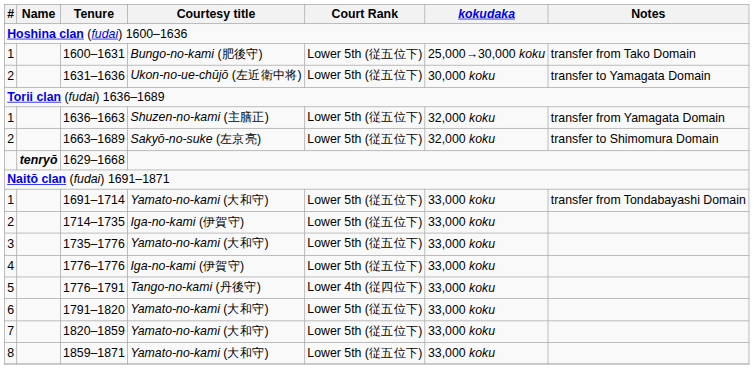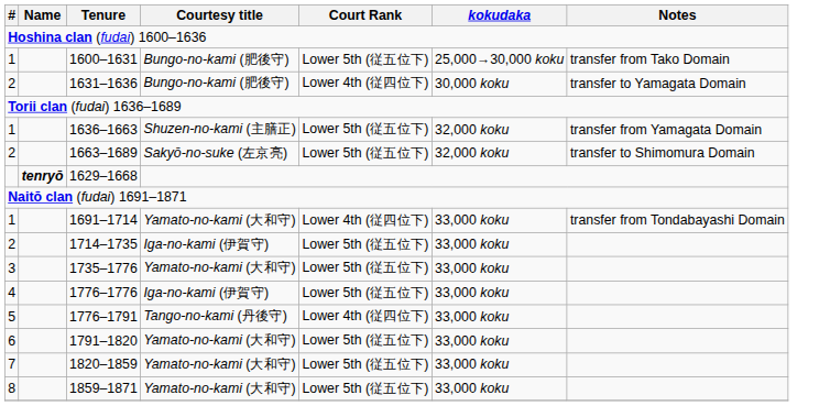 <table class=wikitable>
 <tr>
 <th>#</th>
 <th>Name</th>
 <th>Tenure</th>
 <th>Courtesy title</th>
 <th>Court Rank</th>
 <th><em><a href='#'>kokudaka</a></em></th>
 <th>Notes</th>
 </tr>
 <tr>
 <td colspan=7> <strong><a href='#'>Hoshina clan</a></strong> (<em><a href='#'>fudai</a></em>) 1600–1636 </td>
 </tr>
 <tr>
 <td>1</td>
 <td></td>
 <td>1600–1631</td>
 <td><em>Bungo-no-kami</em> (肥後守)</td>
 <td>Lower 5th (従五位下)</td>
 <td>25,000→30,000 <em>koku</em></td>
 <td>transfer from Tako Domain</td>
 </tr>
 <tr>
 <td>2</td>
 <td></td>
 <td>1631–1636</td>
-<td><em>Ukon-no-ue-chūjō</em> (左近衛中将)</td>
-<td>Lower 5th (従五位下)</td>
+<td><em>Bungo-no-kami</em> (肥後守)</td>
+<td>Lower 4th (従四位下)</td>
 <td>30,000 <em>koku</em></td>
 <td>transfer to Yamagata Domain</td>
 </tr>
 <tr>
 <td colspan=7> <strong><a href='#'>Torii clan</a></strong> (<em>fudai</em>) 1636–1689 </td>
 </tr>
 <tr>
 <td>1</td>
 <td></td>
 <td>1636–1663</td>
 <td><em>Shuzen-no-kami</em> (主膳正)</td>
 <td>Lower 5th (従五位下)</td>
 <td>32,000 <em>koku</em></td>
 <td>transfer from Yamagata Domain</td>
 </tr>
 <tr>
 <td>2</td>
 <td></td>
 <td>1663–1689</td>
 <td><em>Sakyō-no-suke</em> (左京亮)</td>
 <td>Lower 5th (従五位下)</td>
 <td>32,000 <em>koku</em></td>
 <td>transfer to Shimomura Domain</td>
 </tr>
 <tr>
 <td></td>
 <td><strong><em>tenryō</em></strong></td>
 <td>1629–1668</td>
 </tr>
 <tr>
 <td colspan=7> <strong><a href='#'>Naitō clan</a></strong> (<em>fudai</em>) 1691–1871 </td>
 </tr>
 <tr>
 <td>1</td>
 <td></td>
 <td>1691–1714</td>
 <td><em>Yamato-no-kami</em> (大和守)</td>
-<td>Lower 5th (従五位下)</td>
+<td>Lower 4th (従四位下)</td>
 <td>33,000 <em>koku</em></td>
 <td>transfer from Tondabayashi Domain</td>
 </tr>
 <tr>
 <td>2</td>
 <td></td>
 <td>1714–1735</td>
 <td><em>Iga-no-kami</em> (伊賀守)</td>
 <td>Lower 5th (従五位下)</td>
 <td>33,000 <em>koku</em></td>
 <td></td>
 </tr>
 <tr>
 <td>3</td>
 <td></td>
 <td>1735–1776</td>
 <td><em>Yamato-no-kami</em> (大和守)</td>
 <td>Lower 5th (従五位下)</td>
 <td>33,000 <em>koku</em></td>
 <td></td>
 </tr>
 <tr>
 <td>4</td>
 <td></td>
 <td>1776–1776</td>
 <td><em>Iga-no-kami</em> (伊賀守)</td>
 <td>Lower 5th (従五位下)</td>
 <td>33,000 <em>koku</em></td>
 <td></td>
 </tr>
 <tr>
 <td>5</td>
 <td></td>
 <td>1776–1791</td>
 <td><em>Tango-no-kami</em> (丹後守)</td>
 <td>Lower 4th (従四位下)</td>
 <td>33,000 <em>koku</em></td>
 <td></td>
 </tr>
 <tr>
 <td>6</td>
 <td></td>
 <td>1791–1820</td>
 <td><em>Yamato-no-kami</em> (大和守)</td>
 <td>Lower 5th (従五位下)</td>
 <td>33,000 <em>koku</em></td>
 <td></td>
 </tr>
 <tr>
 <td>7</td>
 <td></td>
 <td>1820–1859</td>
 <td><em>Yamato-no-kami</em> (大和守)</td>
 <td>Lower 5th (従五位下)</td>
 <td>33,000 <em>koku</em></td>
 <td></td>
 </tr>
 <tr>
 <td>8</td>
 <td></td>
 <td>1859–1871</td>
 <td><em>Yamato-no-kami</em> (大和守)</td>
 <td>Lower 5th (従五位下)</td>
 <td>33,000 <em>koku</em></td>
 <td></td>
 </tr>
 <tr>
 </tr>
 </table>
